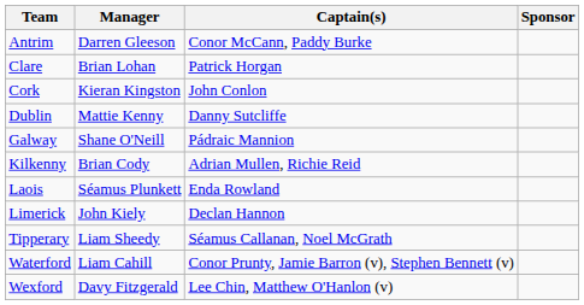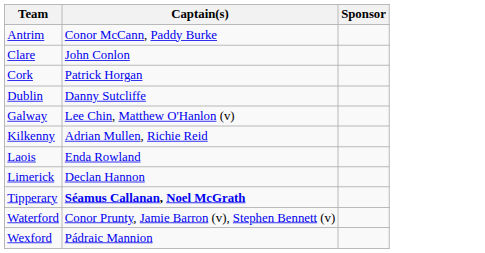 <table class="wikitable">
 <tr>
 <th>Team</th>
-<th>Manager</th>
 <th>Captain(s)</th>
 <th>Sponsor</th>
 </tr>
 <tr>
 <td> <a href='#'>Antrim</a></td>
-<td><a href='#'>Darren Gleeson</a></td>
 <td><a href='#'>Conor McCann</a>, <a href='#'>Paddy Burke</a></td>
 <td></td>
 </tr>
 <tr>
 <td> <a href='#'>Clare</a></td>
-<td><a href='#'>Brian Lohan</a></td>
+<td><a href='#'>John Conlon</a></td>
+<td></td>
+</tr>
+<tr>
+<td> <a href='#'>Cork</a></td>
 <td><a href='#'>Patrick Horgan</a></td>
 <td></td>
 </tr>
 <tr>
-<td> <a href='#'>Cork</a></td>
-<td><a href='#'>Kieran Kingston</a></td>
-<td><a href='#'>John Conlon</a></td>
-<td></td>
-</tr>
-<tr>
 <td> <a href='#'>Dublin</a></td>
-<td><a href='#'>Mattie Kenny</a></td>
 <td><a href='#'>Danny Sutcliffe</a></td>
 <td></td>
 </tr>
 <tr>
 <td> <a href='#'>Galway</a></td>
-<td><a href='#'>Shane O'Neill</a></td>
-<td><a href='#'>Pádraic Mannion</a></td>
+<td><a href='#'>Lee Chin</a>, <a href='#'>Matthew O'Hanlon</a> (v)</td>
 <td></td>
 </tr>
 <tr>
 <td> <a href='#'>Kilkenny</a></td>
-<td><a href='#'>Brian Cody</a></td>
 <td><a href='#'>Adrian Mullen</a>, <a href='#'>Richie Reid</a></td>
 <td></td>
 </tr>
 <tr>
 <td> <a href='#'>Laois</a></td>
-<td><a href='#'>Séamus Plunkett</a></td>
 <td><a href='#'>Enda Rowland</a></td>
 <td></td>
 </tr>
 <tr>
 <td> <a href='#'>Limerick</a></td>
-<td><a href='#'>John Kiely</a></td>
 <td><a href='#'>Declan Hannon</a></td>
 <td></td>
 </tr>
 <tr>
 <td> <a href='#'>Tipperary</a></td>
-<td><a href='#'>Liam Sheedy</a></td>
-<td><a href='#'>Séamus Callanan</a>, <a href='#'>Noel McGrath</a></td>
+<td><strong><a href='#'>Séamus Callanan</a>, <a href='#'>Noel McGrath</a></strong></td>
 <td></td>
 </tr>
 <tr>
 <td> <a href='#'>Waterford</a></td>
-<td><a href='#'>Liam Cahill</a></td>
 <td><a href='#'>Conor Prunty</a>, <a href='#'>Jamie Barron</a> (v), <a href='#'>Stephen Bennett</a> (v)</td>
 <td></td>
 </tr>
 <tr>
 <td> <a href='#'>Wexford</a></td>
-<td><a href='#'>Davy Fitzgerald</a></td>
-<td><a href='#'>Lee Chin</a>, <a href='#'>Matthew O'Hanlon</a> (v)</td>
+<td><a href='#'>Pádraic Mannion</a></td>
 <td></td>
 </tr>
 </table>
